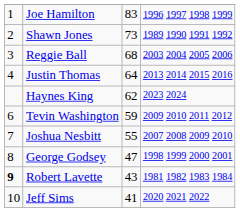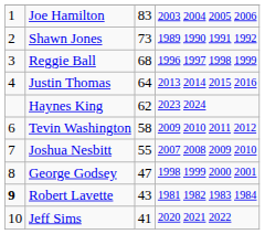 <table class="wikitable">
 <tr>
 </tr>
 <tr>
 <td>1</td>
 <td><a href='#'>Joe Hamilton</a></td>
 <td><abbr>83</abbr></td>
-<td style="font-size:80%;"><a href='#'>1996</a> <a href='#'>1997</a> <a href='#'>1998</a> <a href='#'>1999</a></td>
+<td style="font-size:80%;"><a href='#'>2003</a> <a href='#'>2004</a> <a href='#'>2005</a> <a href='#'>2006</a></td>
 </tr>
 <tr>
 <td>2</td>
 <td><a href='#'>Shawn Jones</a></td>
 <td><abbr>73</abbr></td>
 <td style="font-size:80%;"><a href='#'>1989</a> <a href='#'>1990</a> <a href='#'>1991</a> <a href='#'>1992</a></td>
 </tr>
 <tr>
 <td>3</td>
 <td><a href='#'>Reggie Ball</a></td>
 <td><abbr>68</abbr></td>
-<td style="font-size:80%;"><a href='#'>2003</a> <a href='#'>2004</a> <a href='#'>2005</a> <a href='#'>2006</a></td>
+<td style="font-size:80%;"><a href='#'>1996</a> <a href='#'>1997</a> <a href='#'>1998</a> <a href='#'>1999</a></td>
 </tr>
 <tr>
 <td>4</td>
 <td><a href='#'>Justin Thomas</a></td>
 <td><abbr>64</abbr></td>
 <td style="font-size:80%;"><a href='#'>2013</a> <a href='#'>2014</a> <a href='#'>2015</a> <a href='#'>2016</a></td>
 </tr>
 <tr>
 <td></td>
 <td><a href='#'>Haynes King</a></td>
 <td><abbr>62</abbr></td>
 <td style="font-size:80%;"><a href='#'>2023</a> <a href='#'>2024</a></td>
 </tr>
 <tr>
 <td>6</td>
 <td><a href='#'>Tevin Washington</a></td>
-<td><abbr>59</abbr></td>
+<td><abbr>58</abbr></td>
 <td style="font-size:80%;"><a href='#'>2009</a> <a href='#'>2010</a> <a href='#'>2011</a> <a href='#'>2012</a></td>
 </tr>
 <tr>
 <td>7</td>
 <td><a href='#'>Joshua Nesbitt</a></td>
 <td><abbr>55</abbr></td>
 <td style="font-size:80%;"><a href='#'>2007</a> <a href='#'>2008</a> <a href='#'>2009</a> <a href='#'>2010</a></td>
 </tr>
 <tr>
 <td>8</td>
 <td><a href='#'>George Godsey</a></td>
 <td><abbr>47</abbr></td>
 <td style="font-size:80%;"><a href='#'>1998</a> <a href='#'>1999</a> <a href='#'>2000</a> <a href='#'>2001</a></td>
 </tr>
 <tr>
 <td><strong>9</strong></td>
 <td><a href='#'>Robert Lavette</a></td>
 <td><abbr>43</abbr></td>
 <td style="font-size:80%;"><a href='#'>1981</a> <a href='#'>1982</a> <a href='#'>1983</a> <a href='#'>1984</a></td>
 </tr>
 <tr>
 <td>10</td>
 <td><a href='#'>Jeff Sims</a></td>
 <td><abbr>41</abbr></td>
 <td style="font-size:80%;"><a href='#'>2020</a> <a href='#'>2021</a> <a href='#'>2022</a></td>
 </tr>
 </table>
